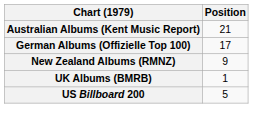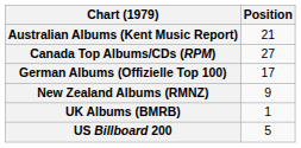 <table class="wikitable sortable plainrowheaders" style="text-align:center">
 <tr>
 <th scope="col">Chart (1979)</th>
 <th scope="col">Position</th>
 </tr>
 <tr>
 <th scope="row">Australian Albums (Kent Music Report)</th>
 <td>21</td>
+</tr>
+<tr>
+<th scope="row">Canada Top Albums/CDs (<em>RPM</em>)</th>
+<td>27</td>
 </tr>
 <tr>
 <th scope="row">German Albums (Offizielle Top 100)</th>
 <td>17</td>
 </tr>
 <tr>
 <th scope="row">New Zealand Albums (RMNZ)</th>
 <td>9</td>
 </tr>
 <tr>
 <th scope="row">UK Albums (BMRB)</th>
 <td>1</td>
 </tr>
 <tr>
 <th scope="row">US <em>Billboard</em> 200</th>
 <td>5</td>
 </tr>
 </table>
